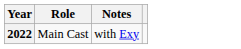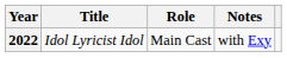 <table class="wikitable sortable plainrowheaders">
 <tr>
 <th scope="col">Year</th>
+<th scope="col">Title</th>
 <th scope="col">Role</th>
 <th scope="col">Notes</th>
 <th scope="col" class="unsortable"></th>
 </tr>
 <tr>
 <th scope="row">2022</th>
+<td><em>Idol Lyricist Idol</em></td>
 <td>Main Cast</td>
 <td>with <a href='#'>Exy</a></td>
 <td></td>
 </tr>
 </table>
